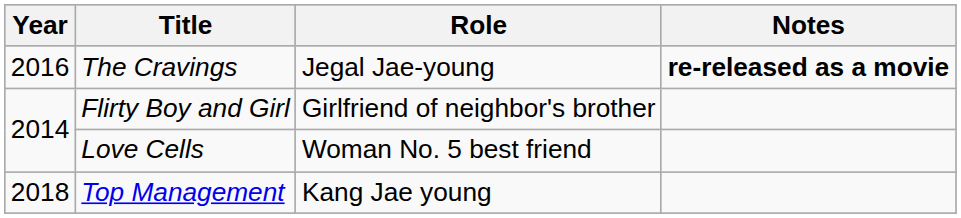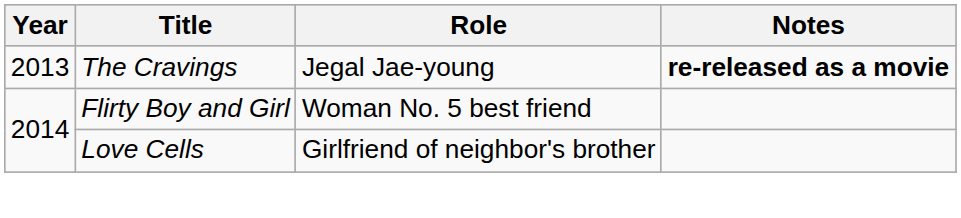 <table class="wikitable sortable">
 <tr>
 <th>Year</th>
 <th>Title</th>
 <th>Role</th>
 <th class="unsortable">Notes</th>
 </tr>
 <tr>
-<td>2016</td>
+<td>2013</td>
 <td><em>The Cravings</em></td>
 <td>Jegal Jae-young</td>
 <td><strong>re-released as a movie</strong></td>
 </tr>
 <tr>
 <td rowspan=2>2014</td>
 <td><em>Flirty Boy and Girl</em> </td>
-<td>Girlfriend of neighbor's brother</td>
+<td>Woman No. 5 best friend</td>
 <td></td>
 </tr>
 <tr>
 <td><em>Love Cells</em></td>
-<td>Woman No. 5 best friend</td>
-<td></td>
-</tr>
-<tr>
-<td>2018</td>
-<td><em><a href='#'>Top Management</a></em></td>
-<td>Kang Jae young</td>
+<td>Girlfriend of neighbor's brother</td>
 <td></td>
 </tr>
 </table>
